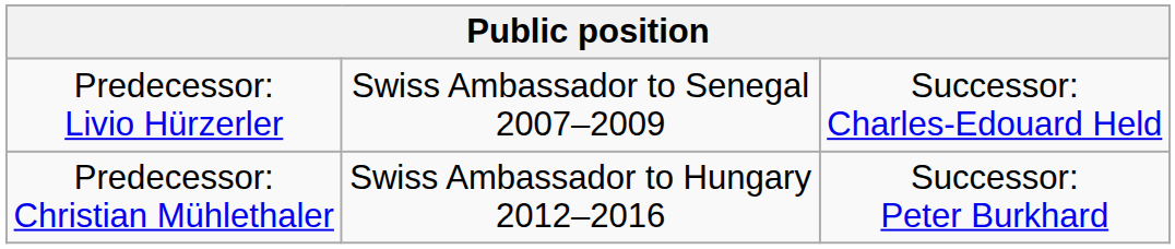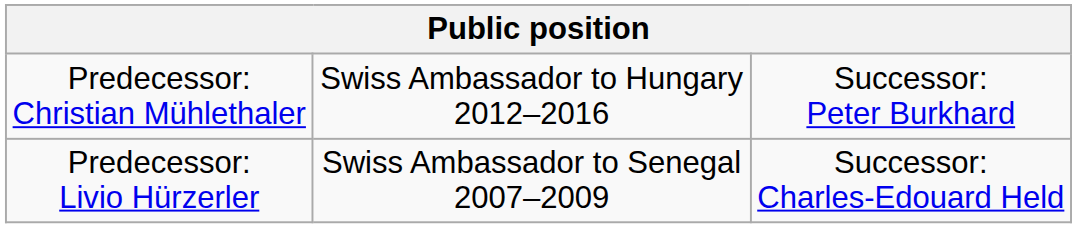 <table class="wikitable" style="margin-left: auto; margin-right: auto; border: none;">
 <tr>
 <th colspan="3">Public position</th>
+</tr>
+<tr>
+<td style="text-align:center;">Predecessor:<br><a href='#'>Christian Mühlethaler</a></td>
+<td style="text-align:center;"> Swiss Ambassador to Hungary <br>2012–2016</td>
+<td style="text-align:center;">Successor:<br><a href='#'>Peter Burkhard</a></td>
 </tr>
 <tr>
 <td style="text-align:center;">Predecessor:<br><a href='#'>Livio Hürzerler</a></td>
 <td style="text-align:center;"> Swiss Ambassador to Senegal <br>2007–2009</td>
 <td style="text-align:center;">Successor:<br><a href='#'>Charles-Edouard Held</a></td>
 </tr>
-<tr>
-<td style="text-align:center;">Predecessor:<br><a href='#'>Christian Mühlethaler</a></td>
-<td style="text-align:center;"> Swiss Ambassador to Hungary <br>2012–2016</td>
-<td style="text-align:center;">Successor:<br><a href='#'>Peter Burkhard</a></td>
-</tr>
 </table>
